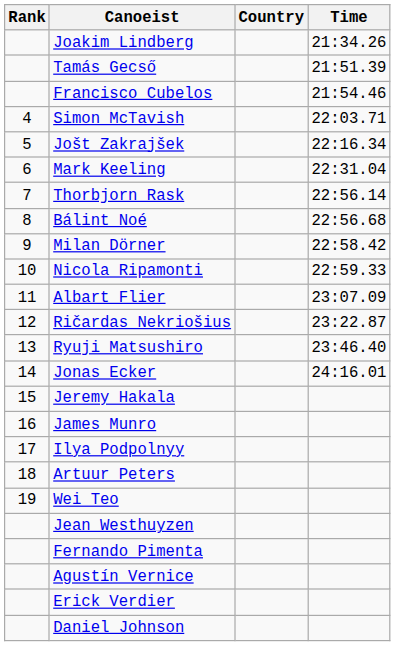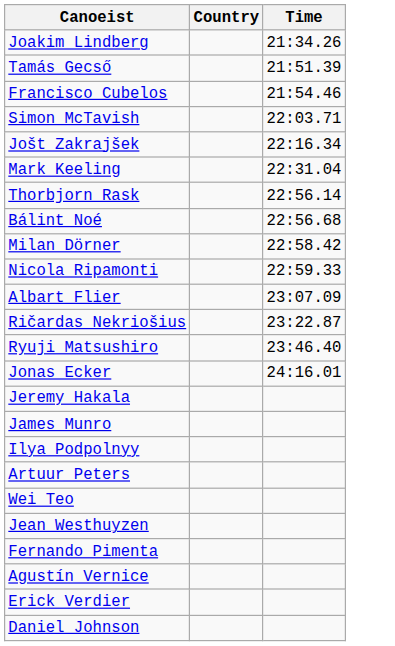 <table class="wikitable" style="text-align:center">
 <tr>
-<th>Rank</th>
 <th>Canoeist</th>
 <th>Country</th>
 <th>Time</th>
 </tr>
 <tr>
-<td></td>
 <td align="left"><a href='#'>Joakim Lindberg</a></td>
 <td align="left"></td>
 <td>21:34.26</td>
 </tr>
 <tr>
-<td></td>
 <td align="left"><a href='#'>Tamás Gecső</a></td>
 <td align="left"></td>
 <td>21:51.39</td>
 </tr>
 <tr>
-<td></td>
 <td align="left"><a href='#'>Francisco Cubelos</a></td>
 <td align="left"></td>
 <td>21:54.46</td>
 </tr>
 <tr>
-<td>4</td>
 <td align="left"><a href='#'>Simon McTavish</a></td>
 <td align="left"></td>
 <td>22:03.71</td>
 </tr>
 <tr>
-<td>5</td>
 <td align="left"><a href='#'>Jošt Zakrajšek</a></td>
 <td align="left"></td>
 <td>22:16.34</td>
 </tr>
 <tr>
-<td>6</td>
 <td align="left"><a href='#'>Mark Keeling</a></td>
 <td align="left"></td>
 <td>22:31.04</td>
 </tr>
 <tr>
-<td>7</td>
 <td align="left"><a href='#'>Thorbjorn Rask</a></td>
 <td align="left"></td>
 <td>22:56.14</td>
 </tr>
 <tr>
-<td>8</td>
 <td align="left"><a href='#'>Bálint Noé</a></td>
 <td align="left"></td>
 <td>22:56.68</td>
 </tr>
 <tr>
-<td>9</td>
 <td align="left"><a href='#'>Milan Dörner</a></td>
 <td align="left"></td>
 <td>22:58.42</td>
 </tr>
 <tr>
-<td>10</td>
 <td align="left"><a href='#'>Nicola Ripamonti</a></td>
 <td align="left"></td>
 <td>22:59.33</td>
 </tr>
 <tr>
-<td>11</td>
 <td align="left"><a href='#'>Albart Flier</a></td>
 <td align="left"></td>
 <td>23:07.09</td>
 </tr>
 <tr>
-<td>12</td>
 <td align="left"><a href='#'>Ričardas Nekriošius</a></td>
 <td align="left"></td>
 <td>23:22.87</td>
 </tr>
 <tr>
-<td>13</td>
 <td align="left"><a href='#'>Ryuji Matsushiro</a></td>
 <td align="left"></td>
 <td>23:46.40</td>
 </tr>
 <tr>
-<td>14</td>
 <td align="left"><a href='#'>Jonas Ecker</a></td>
 <td align="left"></td>
 <td>24:16.01</td>
 </tr>
 <tr>
-<td>15</td>
 <td align="left"><a href='#'>Jeremy Hakala</a></td>
 <td align="left"></td>
 <td></td>
 </tr>
 <tr>
-<td>16</td>
 <td align="left"><a href='#'>James Munro</a></td>
 <td align="left"></td>
 <td></td>
 </tr>
 <tr>
-<td>17</td>
 <td align="left"><a href='#'>Ilya Podpolnyy</a></td>
 <td align="left"></td>
 <td></td>
 </tr>
 <tr>
-<td>18</td>
 <td align="left"><a href='#'>Artuur Peters</a></td>
 <td align="left"></td>
 <td></td>
 </tr>
 <tr>
-<td>19</td>
 <td align="left"><a href='#'>Wei Teo</a></td>
 <td align="left"></td>
 <td></td>
 </tr>
 <tr>
-<td></td>
 <td align="left"><a href='#'>Jean Westhuyzen</a></td>
 <td align="left"></td>
 <td></td>
 </tr>
 <tr>
-<td></td>
 <td align="left"><a href='#'>Fernando Pimenta</a></td>
 <td align="left"></td>
 <td></td>
 </tr>
 <tr>
-<td></td>
 <td align="left"><a href='#'>Agustín Vernice</a></td>
 <td align="left"></td>
 <td></td>
 </tr>
 <tr>
-<td></td>
 <td align="left"><a href='#'>Erick Verdier</a></td>
 <td align="left"></td>
 <td></td>
 </tr>
 <tr>
-<td></td>
 <td align="left"><a href='#'>Daniel Johnson</a></td>
 <td align="left"></td>
 <td></td>
 </tr>
 </table>
